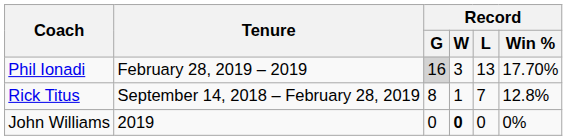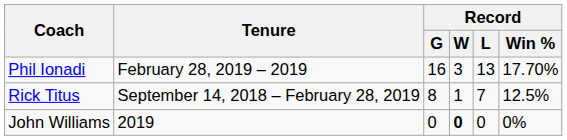 <table class="wikitable" style="text-align:left">
 <tr>
 <th rowspan="2">Coach</th>
 <th rowspan="2">Tenure</th>
 <th colspan="4">Record</th>
 </tr>
 <tr>
 <th>G</th>
 <th>W</th>
 <th>L</th>
 <th>Win %</th>
 </tr>
 <tr>
 <td><a href='#'>Phil Ionadi</a></td>
 <td>February 28, 2019 – 2019</td>
-<td style="background: lightgrey;">16</td>
+<td>16</td>
 <td>3</td>
 <td>13</td>
 <td>17.70%</td>
 </tr>
 <tr>
 <td><a href='#'>Rick Titus</a></td>
 <td>September 14, 2018 – February 28, 2019</td>
 <td>8</td>
 <td>1</td>
 <td>7</td>
-<td>12.8%</td>
+<td>12.5%</td>
 </tr>
 <tr>
 <td>John Williams</td>
 <td>2019</td>
 <td>0</td>
 <td><strong>0</strong></td>
 <td>0</td>
 <td>0%</td>
 </tr>
 </table>
